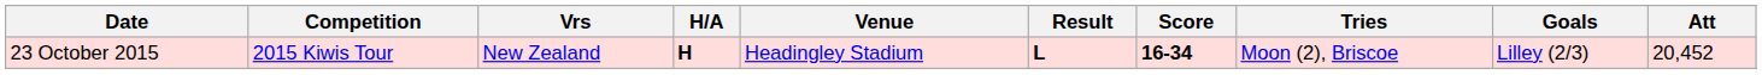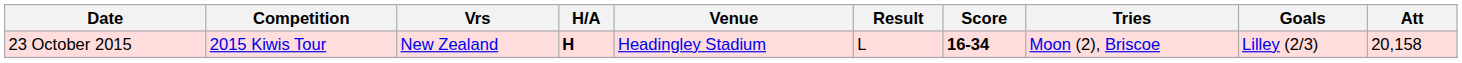 <table class="wikitable" style="font-size:90%;" width="100%">
 <tr>
 <th>Date</th>
 <th>Competition</th>
 <th>Vrs</th>
 <th>H/A</th>
 <th>Venue</th>
 <th>Result</th>
 <th>Score</th>
 <th>Tries</th>
 <th>Goals</th>
 <th>Att</th>
 </tr>
 <tr style="background:#ffdddd;" width=20 | >
 <td>23 October 2015</td>
 <td><a href='#'>2015 Kiwis Tour</a></td>
 <td> <a href='#'>New Zealand</a></td>
 <td><strong>H</strong></td>
 <td><a href='#'>Headingley Stadium</a></td>
-<td><strong>L</strong></td>
+<td>L</td>
 <td><strong>16-34</strong></td>
 <td><a href='#'>Moon</a> (2), <a href='#'>Briscoe</a></td>
 <td><a href='#'>Lilley</a> (2/3)</td>
-<td>20,452</td>
+<td>20,158</td>
 </tr>
 <tr>
 </tr>
 </table>
